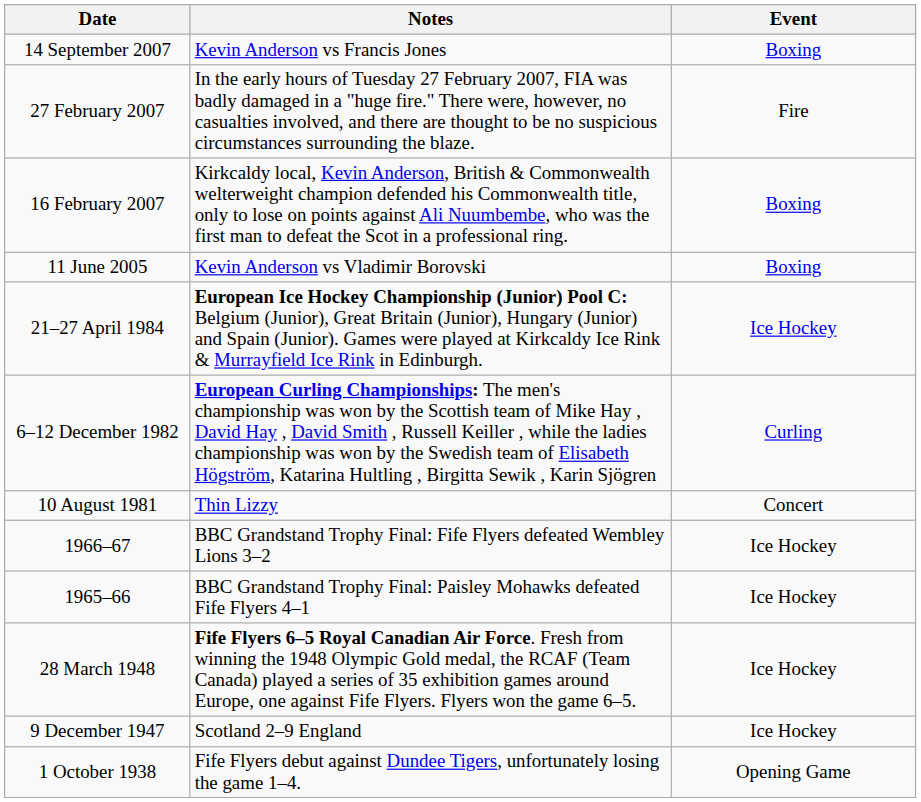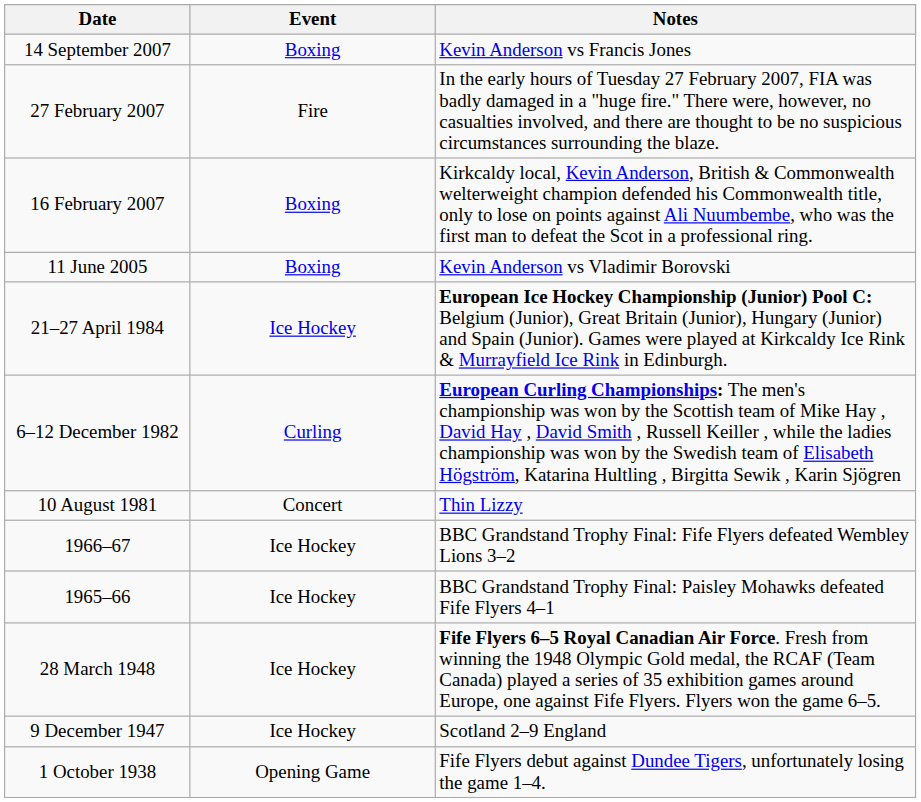 <table class="wikitable">
 <tr bgcolor="#CCCCCC">
 <th width="150" rowspan="1">Date</th>
+<th width="200" rowspan="1">Event</th>
 <th width="400" rowspan="1">Notes</th>
-<th width="200" rowspan="1">Event</th>
 </tr>
 <tr>
 <td align="center">14 September 2007</td>
+<td align="center"><a href='#'>Boxing</a></td>
 <td align="left"><a href='#'>Kevin Anderson</a> vs Francis Jones </td>
-<td align="center"><a href='#'>Boxing</a></td>
 </tr>
 <tr>
 <td align="center">27 February 2007</td>
+<td align="center">Fire</td>
 <td align="left">In the early hours of Tuesday 27 February 2007, FIA was badly damaged in a "huge fire." There were, however, no casualties involved, and there are thought to be no suspicious circumstances surrounding the blaze.  </td>
-<td align="center">Fire</td>
 </tr>
 <tr>
 <td align="center">16 February 2007</td>
+<td align="center"><a href='#'>Boxing</a></td>
 <td align="left">Kirkcaldy local, <a href='#'>Kevin Anderson</a>, British & Commonwealth welterweight champion defended his Commonwealth title, only to lose on points against <a href='#'>Ali Nuumbembe</a>, who was the first man to defeat the Scot in a professional ring.</td>
-<td align="center"><a href='#'>Boxing</a></td>
 </tr>
 <tr>
 <td align="center">11 June 2005</td>
+<td align="center"><a href='#'>Boxing</a></td>
 <td align="left"><a href='#'>Kevin Anderson</a> vs Vladimir Borovski  </td>
-<td align="center"><a href='#'>Boxing</a></td>
 </tr>
 <tr>
 <td align="center">21–27 April 1984</td>
+<td align="center"><a href='#'>Ice Hockey</a></td>
 <td align="left"><strong>European Ice Hockey Championship (Junior) Pool C:</strong> Belgium (Junior), Great Britain (Junior), Hungary (Junior) and Spain (Junior).  Games were played at Kirkcaldy Ice Rink & <a href='#'>Murrayfield Ice Rink</a> in Edinburgh.  </td>
-<td align="center"><a href='#'>Ice Hockey</a></td>
 </tr>
 <tr>
 <td align="center">6–12 December 1982</td>
+<td align="center"><a href='#'>Curling</a></td>
 <td align="left"><strong><a href='#'>European Curling Championships</a>:</strong> The men's championship   was won by the Scottish team of Mike Hay , <a href='#'>David Hay</a> , <a href='#'>David Smith</a> , Russell Keiller  , while the ladies championship   was won by the Swedish team of <a href='#'>Elisabeth Högström</a>, Katarina Hultling  , Birgitta Sewik , Karin Sjögren  </td>
-<td align="center"><a href='#'>Curling</a></td>
 </tr>
 <tr>
 <td align="center">10 August 1981</td>
+<td align="center">Concert</td>
 <td align="left"><a href='#'>Thin Lizzy</a></td>
-<td align="center">Concert</td>
 </tr>
 <tr>
 <td align="center">1966–67</td>
+<td align="center">Ice Hockey</td>
 <td align="left">BBC Grandstand Trophy Final: Fife Flyers defeated Wembley Lions 3–2</td>
-<td align="center">Ice Hockey</td>
 </tr>
 <tr>
 <td align="center">1965–66</td>
+<td align="center">Ice Hockey</td>
 <td align="left">BBC Grandstand Trophy Final: Paisley Mohawks defeated Fife Flyers 4–1</td>
-<td align="center">Ice Hockey</td>
 </tr>
 <tr>
 <td align="center">28 March 1948</td>
+<td align="center">Ice Hockey</td>
 <td align="left"><strong>Fife Flyers 6–5 Royal Canadian Air Force</strong>. Fresh from winning the 1948 Olympic Gold medal, the RCAF (Team Canada) played a series of 35 exhibition games around Europe, one against Fife Flyers.  Flyers won the game 6–5.</td>
-<td align="center">Ice Hockey</td>
 </tr>
 <tr>
 <td align="center">9 December 1947</td>
+<td align="center">Ice Hockey</td>
 <td align="left">Scotland 2–9 England</td>
-<td align="center">Ice Hockey</td>
 </tr>
 <tr>
 <td align="center">1 October 1938</td>
+<td align="center">Opening Game</td>
 <td align="left">Fife Flyers debut against <a href='#'>Dundee Tigers</a>, unfortunately losing the game 1–4.</td>
-<td align="center">Opening Game</td>
 </tr>
 </table>
